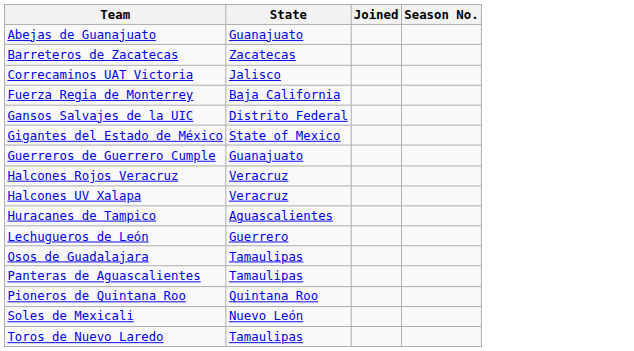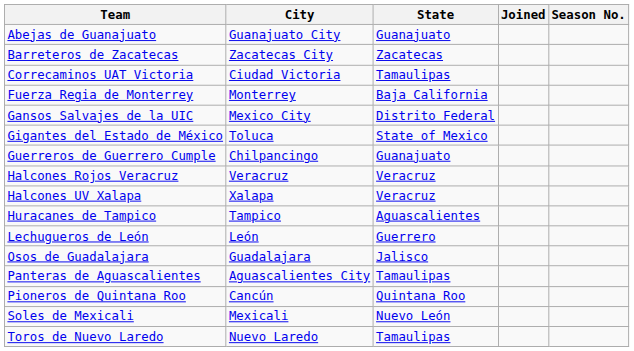 <table class="wikitable sortable">
 <tr>
 <th>Team</th>
+<th>City</th>
 <th>State</th>
 <th>Joined</th>
 <th>Season No.</th>
 </tr>
 <tr>
 <td><a href='#'>Abejas de Guanajuato</a></td>
+<td><a href='#'>Guanajuato City</a></td>
 <td><a href='#'>Guanajuato</a></td>
 <td></td>
 <td></td>
 </tr>
 <tr>
 <td><a href='#'>Barreteros de Zacatecas</a></td>
+<td><a href='#'>Zacatecas City</a></td>
 <td><a href='#'>Zacatecas</a></td>
 <td></td>
 <td></td>
 </tr>
 <tr>
 <td><a href='#'>Correcaminos UAT Victoria</a></td>
-<td><a href='#'>Jalisco</a></td>
+<td><a href='#'>Ciudad Victoria</a></td>
+<td><a href='#'>Tamaulipas</a></td>
 <td></td>
 <td></td>
 </tr>
 <tr>
 <td><a href='#'>Fuerza Regia de Monterrey</a></td>
+<td><a href='#'>Monterrey</a></td>
 <td><a href='#'>Baja California</a></td>
 <td></td>
 <td></td>
 </tr>
 <tr>
 <td><a href='#'>Gansos Salvajes de la UIC</a></td>
+<td><a href='#'>Mexico City</a></td>
 <td><a href='#'>Distrito Federal</a></td>
 <td></td>
 <td></td>
 </tr>
 <tr>
 <td><a href='#'>Gigantes del Estado de México</a></td>
+<td><a href='#'>Toluca</a></td>
 <td><a href='#'>State of Mexico</a></td>
 <td></td>
 <td></td>
 </tr>
 <tr>
 <td><a href='#'>Guerreros de Guerrero Cumple</a></td>
+<td><a href='#'>Chilpancingo</a></td>
 <td><a href='#'>Guanajuato</a></td>
 <td></td>
 <td></td>
 </tr>
 <tr>
 <td><a href='#'>Halcones Rojos Veracruz</a></td>
 <td><a href='#'>Veracruz</a></td>
+<td><a href='#'>Veracruz</a></td>
 <td></td>
 <td></td>
 </tr>
 <tr>
 <td><a href='#'>Halcones UV Xalapa</a></td>
+<td><a href='#'>Xalapa</a></td>
 <td><a href='#'>Veracruz</a></td>
 <td></td>
 <td></td>
 </tr>
 <tr>
 <td><a href='#'>Huracanes de Tampico</a></td>
+<td><a href='#'>Tampico</a></td>
 <td><a href='#'>Aguascalientes</a></td>
 <td></td>
 <td></td>
 </tr>
 <tr>
 <td><a href='#'>Lechugueros de León</a></td>
+<td><a href='#'>León</a></td>
 <td><a href='#'>Guerrero</a></td>
 <td></td>
 <td></td>
 </tr>
 <tr>
 <td><a href='#'>Osos de Guadalajara</a></td>
-<td><a href='#'>Tamaulipas</a></td>
+<td><a href='#'>Guadalajara</a></td>
+<td><a href='#'>Jalisco</a></td>
 <td></td>
 <td></td>
 </tr>
 <tr>
 <td><a href='#'>Panteras de Aguascalientes</a></td>
+<td><a href='#'>Aguascalientes City</a></td>
 <td><a href='#'>Tamaulipas</a></td>
 <td></td>
 <td></td>
 </tr>
 <tr>
 <td><a href='#'>Pioneros de Quintana Roo</a></td>
+<td><a href='#'>Cancún</a></td>
 <td><a href='#'>Quintana Roo</a></td>
 <td></td>
 <td></td>
 </tr>
 <tr>
 <td><a href='#'>Soles de Mexicali</a></td>
+<td><a href='#'>Mexicali</a></td>
 <td><a href='#'>Nuevo León</a></td>
 <td></td>
 <td></td>
 </tr>
 <tr>
 <td><a href='#'>Toros de Nuevo Laredo</a></td>
+<td><a href='#'>Nuevo Laredo</a></td>
 <td><a href='#'>Tamaulipas</a></td>
 <td></td>
 <td></td>
 </tr>
 </table>
